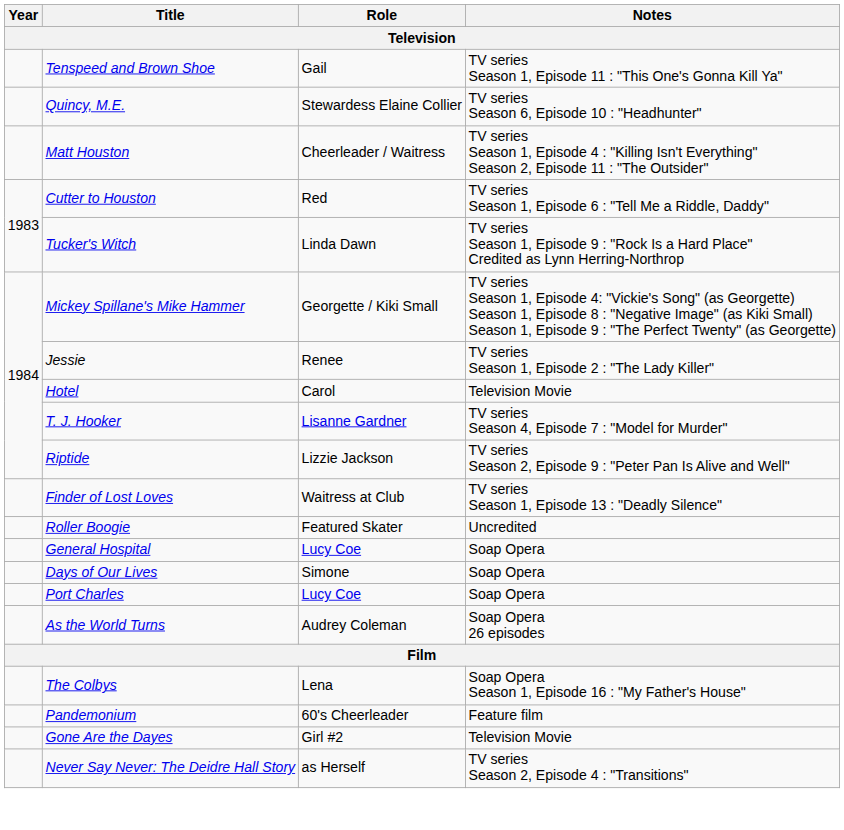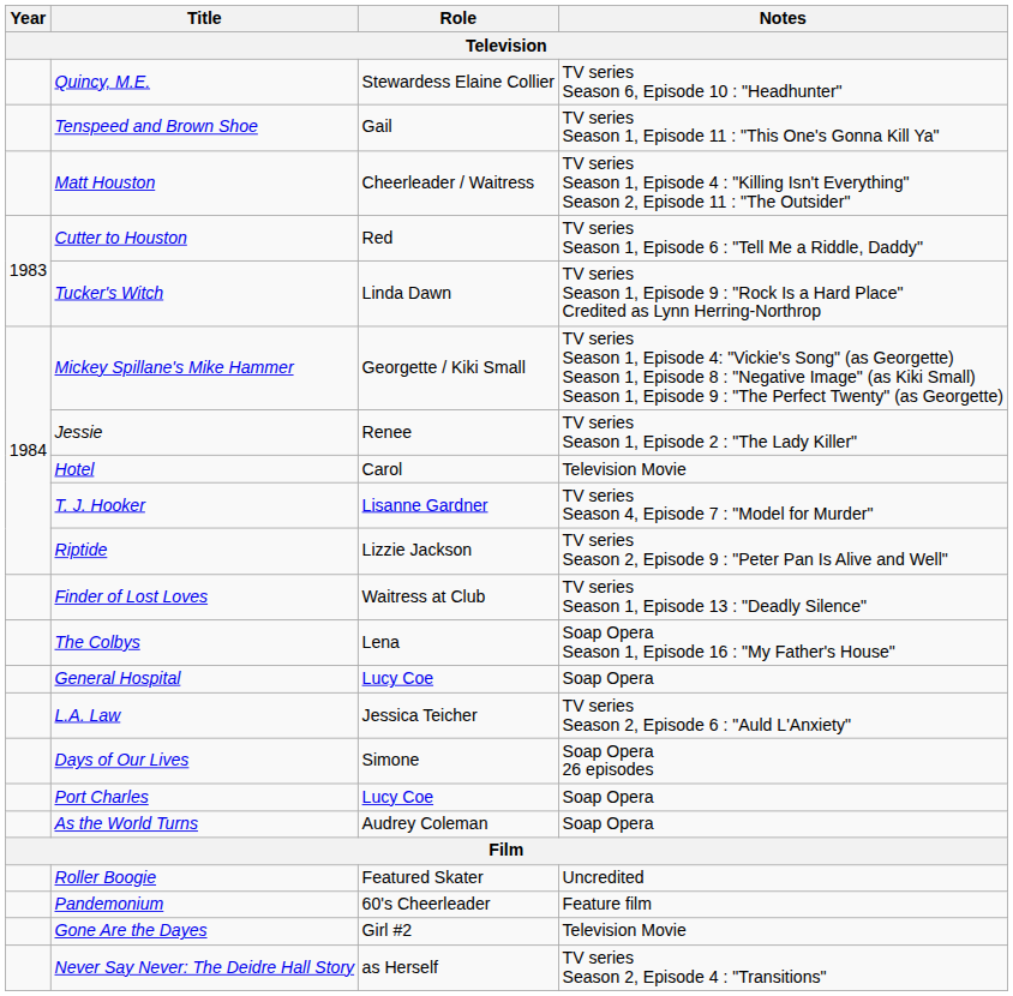 <table class="wikitable sortable">
 <tr>
 <th scope="col">Year</th>
 <th scope="col">Title</th>
 <th scope="col">Role</th>
 <th scope="col" class="unsortable">Notes</th>
 </tr>
 <tr>
 <th colspan="4">Television</th>
 </tr>
 <tr>
 <td></td>
+<td><em><a href='#'>Quincy, M.E.</a></em></td>
+<td>Stewardess Elaine Collier</td>
+<td>TV series <br> Season 6, Episode 10 : "Headhunter"</td>
+</tr>
+<tr>
+<td></td>
 <td><em><a href='#'>Tenspeed and Brown Shoe</a></em></td>
 <td>Gail</td>
 <td>TV series <br> Season 1, Episode 11 :  "This One's Gonna Kill Ya"</td>
-</tr>
-<tr>
-<td></td>
-<td><em><a href='#'>Quincy, M.E.</a></em></td>
-<td>Stewardess Elaine Collier</td>
-<td>TV series <br> Season 6, Episode 10 : "Headhunter"</td>
 </tr>
 <tr>
 <td></td>
 <td><em><a href='#'>Matt Houston</a></em></td>
 <td>Cheerleader / Waitress</td>
 <td>TV series <br> Season 1, Episode 4 : "Killing Isn't Everything" <br>  Season 2, Episode 11 : "The Outsider"</td>
 </tr>
 <tr>
 <td rowspan=2 style="text-align:center">1983</td>
 <td><em><a href='#'>Cutter to Houston</a></em></td>
 <td>Red</td>
 <td>TV series <br>  Season 1, Episode 6 : "Tell Me a Riddle, Daddy"</td>
 </tr>
 <tr>
 <td><em><a href='#'>Tucker's Witch</a></em></td>
 <td>Linda Dawn</td>
 <td>TV series <br> Season 1, Episode 9 : "Rock Is a Hard Place"  <br> Credited as Lynn Herring-Northrop</td>
 </tr>
 <tr>
 <td rowspan=5 style="text-align:center">1984</td>
 <td><em><a href='#'>Mickey Spillane's Mike Hammer</a></em></td>
 <td>Georgette / Kiki Small</td>
 <td>TV series <br> Season 1, Episode 4:  "Vickie's Song" (as Georgette)  <br> Season 1, Episode 8 : "Negative Image" (as Kiki Small) <br> Season 1, Episode 9 : "The Perfect Twenty" (as Georgette) <br></td>
 </tr>
 <tr>
 <td><em>Jessie</em></td>
 <td>Renee</td>
 <td>TV series <br> Season 1, Episode 2 : "The Lady Killer"</td>
 </tr>
 <tr>
 <td><em><a href='#'>Hotel</a></em></td>
 <td>Carol</td>
 <td>Television Movie</td>
 </tr>
 <tr>
 <td><em><a href='#'>T. J. Hooker</a></em></td>
 <td><a href='#'>Lisanne Gardner</a></td>
 <td>TV series <br> Season 4, Episode 7  : "Model for Murder"</td>
 </tr>
 <tr>
 <td><em><a href='#'>Riptide</a></em></td>
 <td>Lizzie Jackson</td>
 <td>TV series <br> Season 2, Episode 9  : "Peter Pan Is Alive and Well"</td>
 </tr>
 <tr>
 <td></td>
 <td><em><a href='#'>Finder of Lost Loves</a></em></td>
 <td>Waitress at Club</td>
 <td>TV series <br>  Season 1, Episode 13 : "Deadly Silence"</td>
 </tr>
 <tr>
 <td></td>
-<td><em><a href='#'>Roller Boogie</a></em></td>
-<td>Featured Skater</td>
-<td>Uncredited</td>
+<td><em><a href='#'>The Colbys</a></em></td>
+<td>Lena</td>
+<td>Soap Opera <br>  Season 1, Episode 16  : "My Father's House"</td>
 </tr>
 <tr>
 <td></td>
 <td><em><a href='#'>General Hospital</a></em></td>
 <td><a href='#'>Lucy Coe</a></td>
 <td>Soap Opera</td>
 </tr>
 <tr>
 <td></td>
+<td><em><a href='#'>L.A. Law</a></em></td>
+<td>Jessica Teicher</td>
+<td>TV series <br>  Season 2, Episode 6  : "Auld L'Anxiety"</td>
+</tr>
+<tr>
+<td></td>
 <td><em><a href='#'>Days of Our Lives</a></em></td>
 <td>Simone</td>
-<td>Soap Opera</td>
+<td>Soap Opera <br> 26 episodes</td>
 </tr>
 <tr>
 <td></td>
 <td><em><a href='#'>Port Charles</a></em></td>
 <td><a href='#'>Lucy Coe</a></td>
 <td>Soap Opera</td>
 </tr>
 <tr>
 <td></td>
 <td><em><a href='#'>As the World Turns</a></em></td>
 <td>Audrey Coleman</td>
-<td>Soap Opera <br> 26 episodes</td>
+<td>Soap Opera</td>
 </tr>
 <tr>
 <th colspan="4">Film</th>
 </tr>
 <tr>
 <td></td>
-<td><em><a href='#'>The Colbys</a></em></td>
-<td>Lena</td>
-<td>Soap Opera <br>  Season 1, Episode 16  : "My Father's House"</td>
+<td><em><a href='#'>Roller Boogie</a></em></td>
+<td>Featured Skater</td>
+<td>Uncredited</td>
 </tr>
 <tr>
 <td></td>
 <td><em><a href='#'>Pandemonium</a></em></td>
 <td>60's Cheerleader</td>
 <td>Feature film</td>
 </tr>
 <tr>
 <td></td>
 <td><em><a href='#'>Gone Are the Dayes</a></em></td>
 <td>Girl #2</td>
 <td>Television Movie</td>
 </tr>
 <tr>
 <td></td>
 <td><em><a href='#'>Never Say Never: The Deidre Hall Story</a></em></td>
 <td>as Herself</td>
 <td>TV series <br> Season 2, Episode 4 : "Transitions"</td>
 </tr>
 </table>
